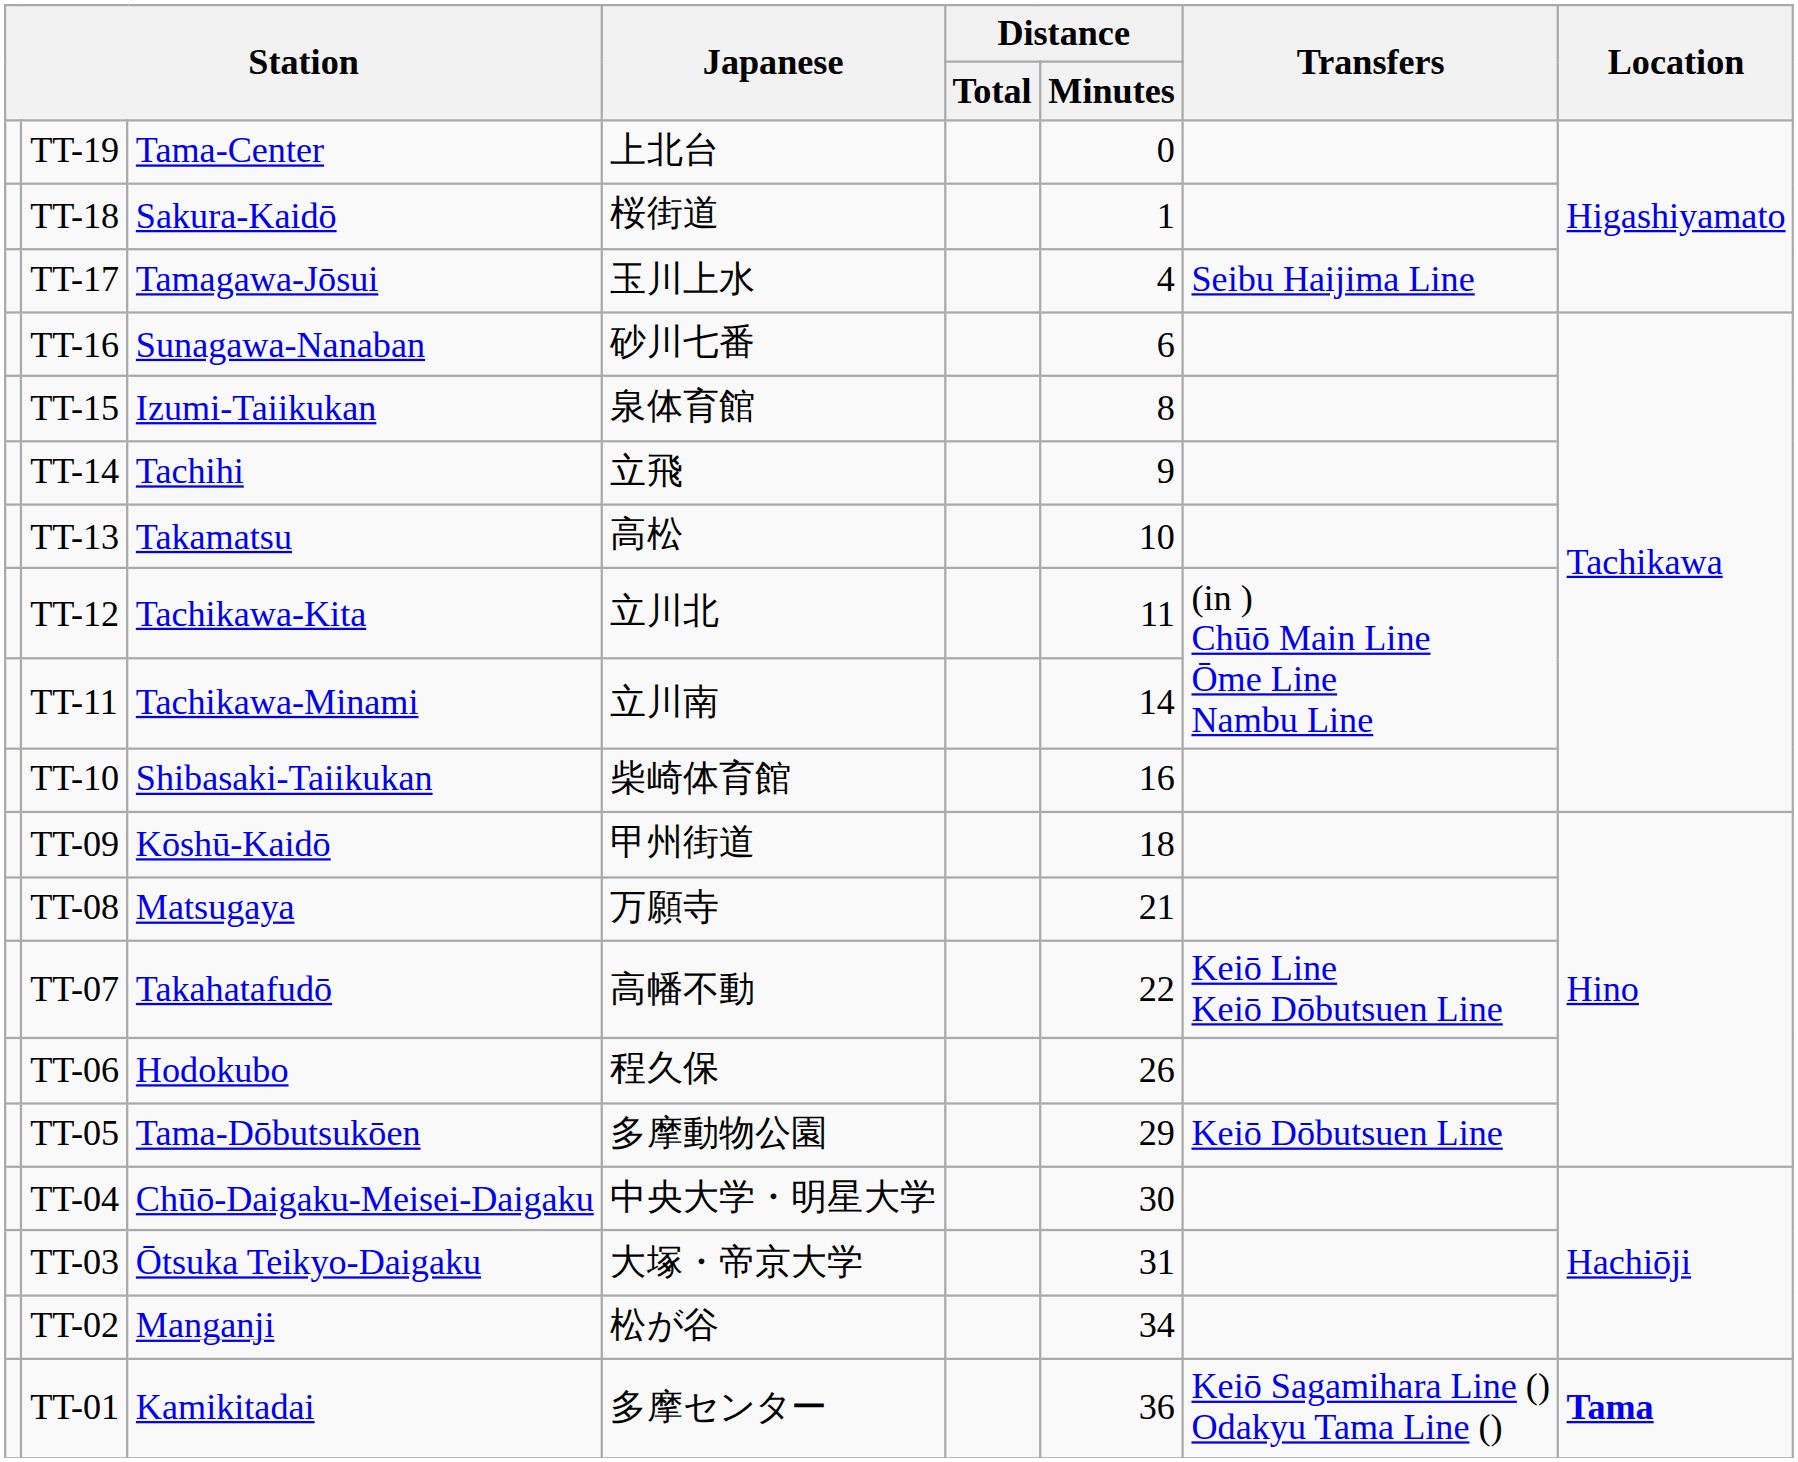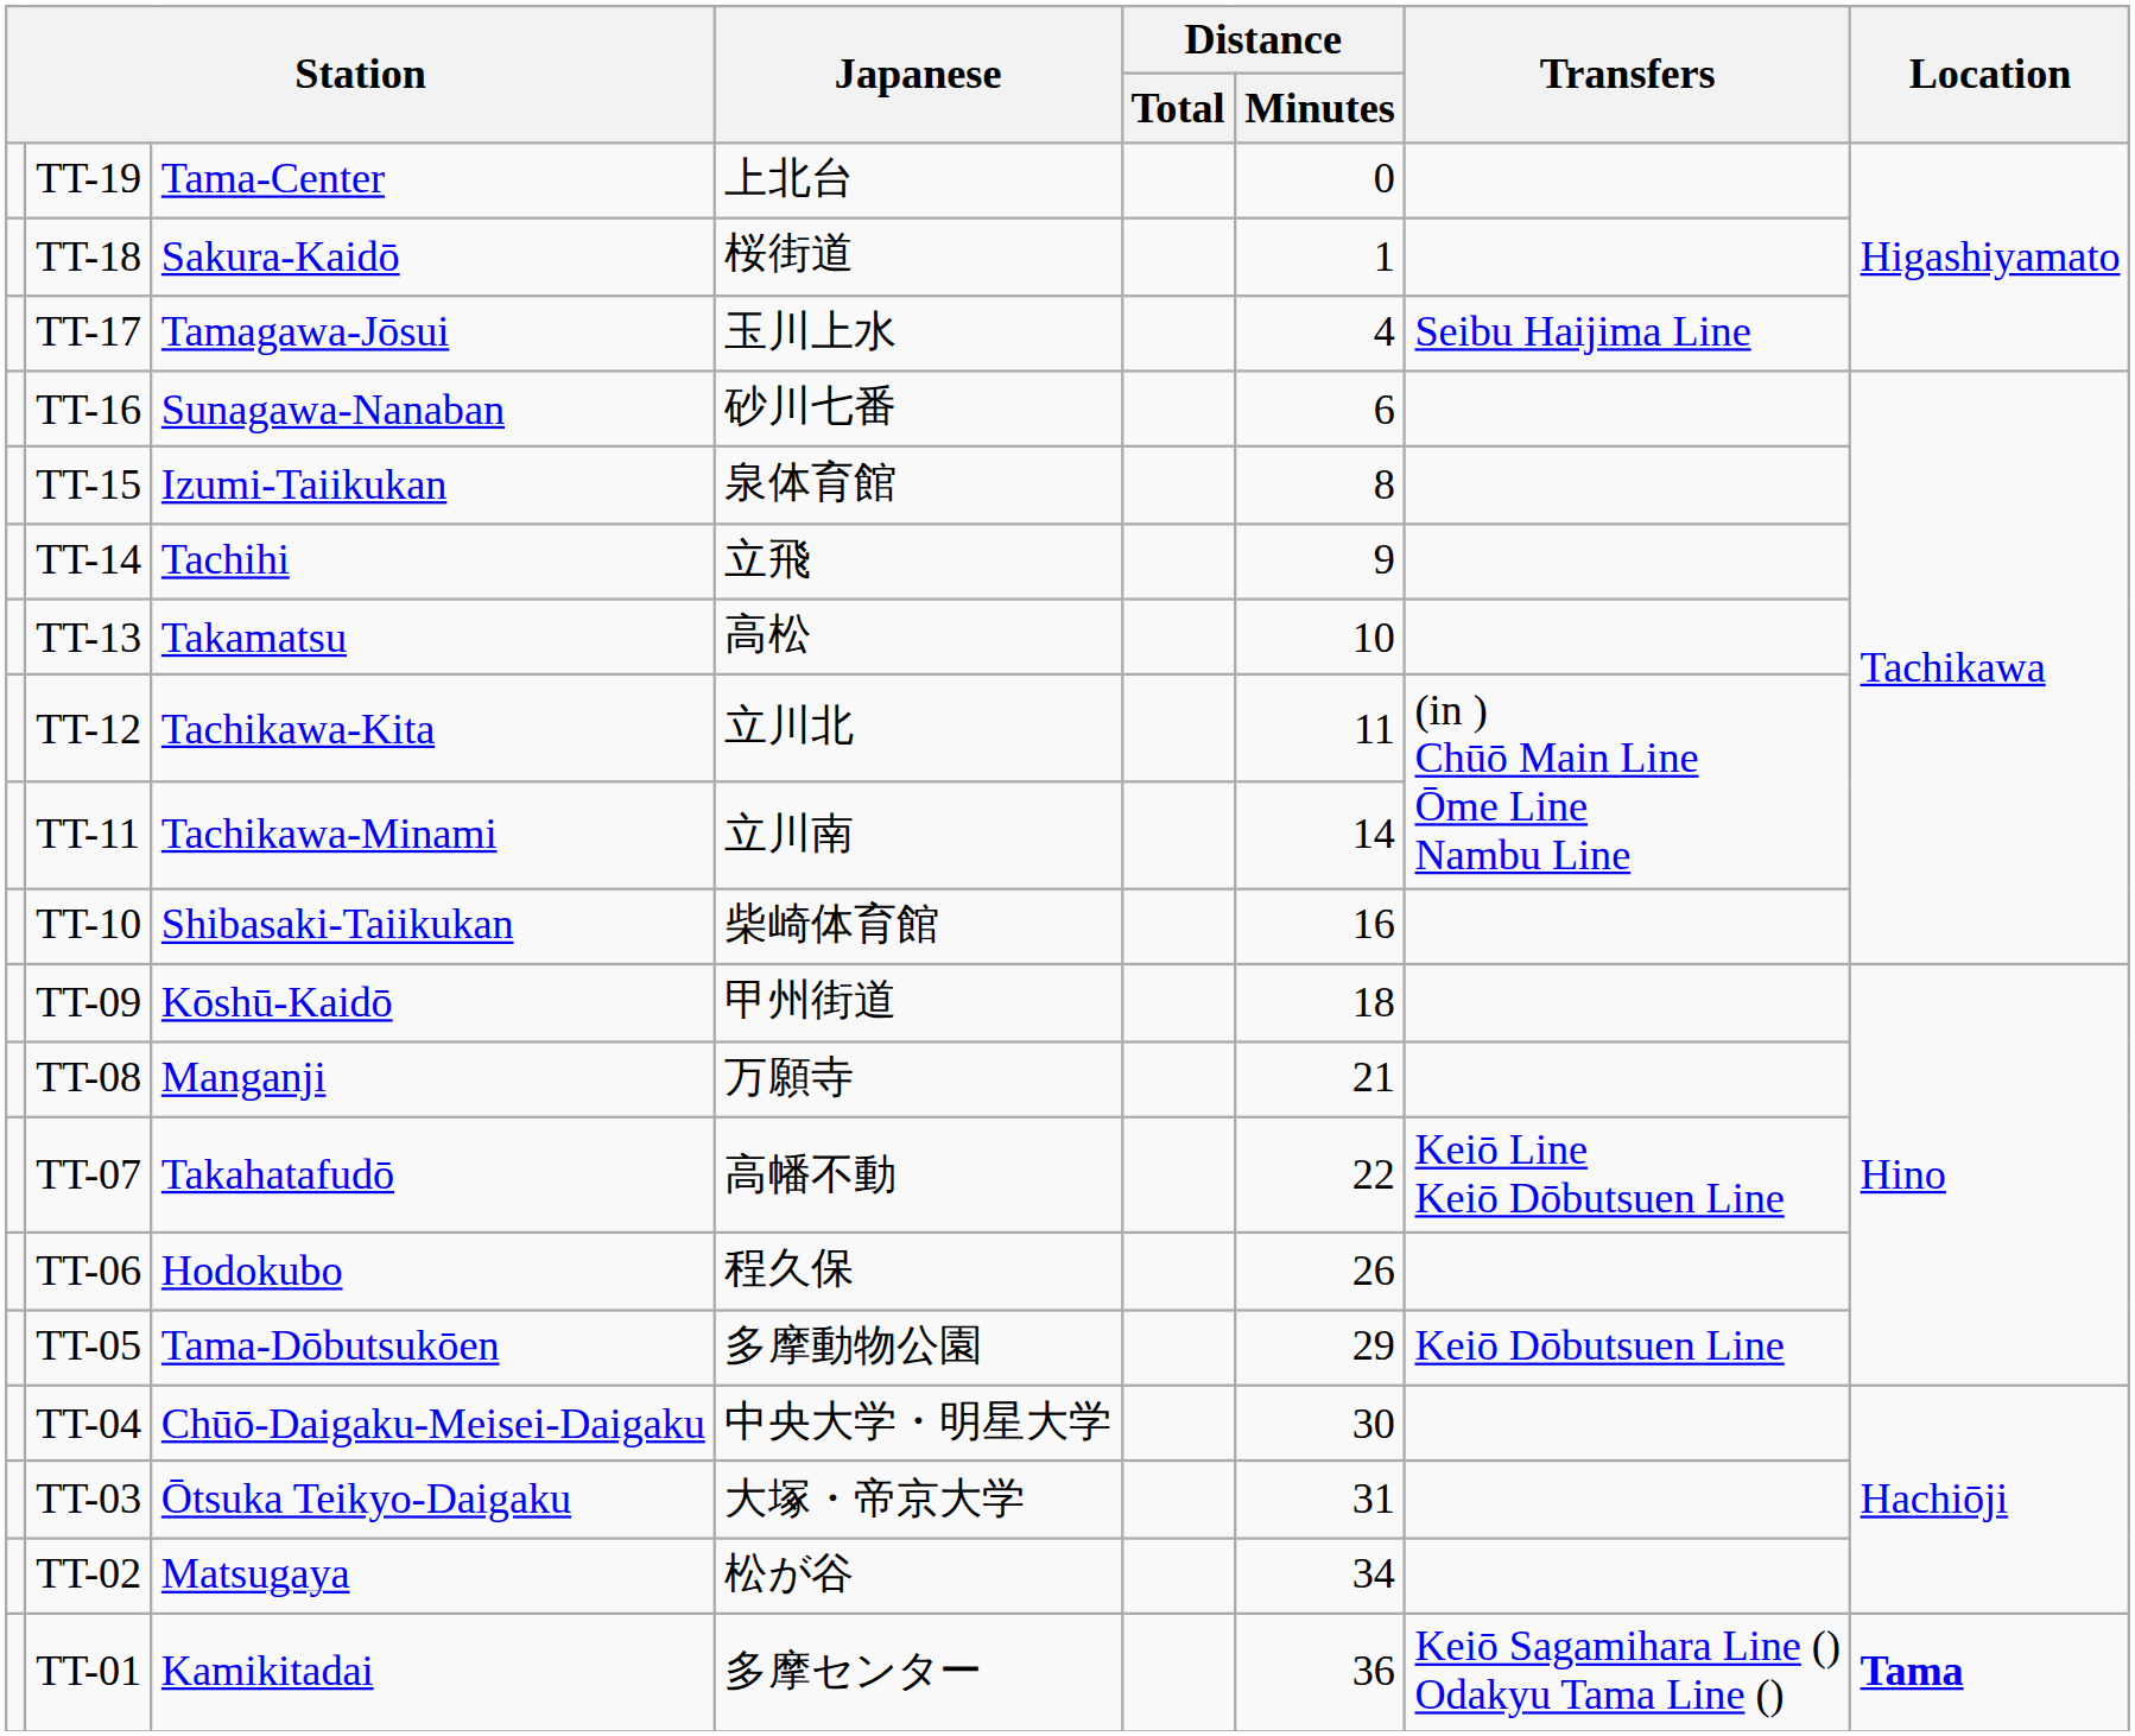 <table class=wikitable>
 <tr>
 <th colspan="3" rowspan="2">Station</th>
 <th rowspan="2">Japanese</th>
 <th colspan="2">Distance</th>
 <th rowspan="2">Transfers</th>
 <th rowspan="2">Location</th>
 </tr>
 <tr>
 <th>Total</th>
 <th>Minutes</th>
 </tr>
 <tr>
 <td align="center"></td>
 <td>TT-19</td>
 <td><a href='#'>Tama-Center</a></td>
 <td>上北台</td>
 <td align="right"></td>
 <td align="right">0</td>
 <td> </td>
 <td rowspan="3"><a href='#'>Higashiyamato</a></td>
 </tr>
 <tr>
 <td align="center"></td>
 <td>TT-18</td>
 <td><a href='#'>Sakura-Kaidō</a></td>
 <td>桜街道</td>
 <td align="right"></td>
 <td align="right">1</td>
 <td> </td>
 </tr>
 <tr>
 <td align="center"></td>
 <td>TT-17</td>
 <td><a href='#'>Tamagawa-Jōsui</a></td>
 <td>玉川上水</td>
 <td align="right"></td>
 <td align="right">4</td>
 <td> <a href='#'>Seibu Haijima Line</a></td>
 </tr>
 <tr>
 <td align="center"></td>
 <td>TT-16</td>
 <td><a href='#'>Sunagawa-Nanaban</a></td>
 <td>砂川七番</td>
 <td align="right"></td>
 <td align="right">6</td>
 <td> </td>
 <td rowspan="7"><a href='#'>Tachikawa</a></td>
 </tr>
 <tr>
 <td align="center"></td>
 <td>TT-15</td>
 <td><a href='#'>Izumi-Taiikukan</a></td>
 <td>泉体育館</td>
 <td align="right"></td>
 <td align="right">8</td>
 <td> </td>
 </tr>
 <tr>
 <td align="center"></td>
 <td>TT-14</td>
 <td><a href='#'>Tachihi</a></td>
 <td>立飛</td>
 <td align="right"></td>
 <td align="right">9</td>
 <td> </td>
 </tr>
 <tr>
 <td align="center"></td>
 <td>TT-13</td>
 <td><a href='#'>Takamatsu</a></td>
 <td>高松</td>
 <td align="right"></td>
 <td align="right">10</td>
 <td> </td>
 </tr>
 <tr>
 <td align="center"></td>
 <td>TT-12</td>
 <td><a href='#'>Tachikawa-Kita</a></td>
 <td>立川北</td>
 <td align="right"></td>
 <td align="right">11</td>
 <td rowspan="2">(in )<br> <a href='#'>Chūō Main Line</a><br> <a href='#'>Ōme Line</a><br> <a href='#'>Nambu Line</a></td>
 </tr>
 <tr>
 <td align="center"></td>
 <td>TT-11</td>
 <td><a href='#'>Tachikawa-Minami</a></td>
 <td>立川南</td>
 <td align="right"></td>
 <td align="right">14</td>
 </tr>
 <tr>
 <td align="center"></td>
 <td>TT-10</td>
 <td><a href='#'>Shibasaki-Taiikukan</a></td>
 <td>柴崎体育館</td>
 <td align="right"></td>
 <td align="right">16</td>
 <td> </td>
 </tr>
 <tr>
 <td align="center"></td>
 <td>TT-09</td>
 <td><a href='#'>Kōshū-Kaidō</a></td>
 <td>甲州街道</td>
 <td align="right"></td>
 <td align="right">18</td>
 <td> </td>
 <td rowspan="5"><a href='#'>Hino</a></td>
 </tr>
 <tr>
 <td align="center"></td>
 <td>TT-08</td>
-<td><a href='#'>Matsugaya</a></td>
+<td><a href='#'>Manganji</a></td>
 <td>万願寺</td>
 <td align="right"></td>
 <td align="right">21</td>
 <td> </td>
 </tr>
 <tr>
 <td align="center"></td>
 <td>TT-07</td>
 <td><a href='#'>Takahatafudō</a></td>
 <td>高幡不動</td>
 <td align="right"></td>
 <td align="right">22</td>
 <td> <a href='#'>Keiō Line</a><br> <a href='#'>Keiō Dōbutsuen Line</a></td>
 </tr>
 <tr>
 <td align="center"></td>
 <td>TT-06</td>
 <td><a href='#'>Hodokubo</a></td>
 <td>程久保</td>
 <td align="right"></td>
 <td align="right">26</td>
 <td> </td>
 </tr>
 <tr>
 <td align="center"></td>
 <td>TT-05</td>
 <td><a href='#'>Tama-Dōbutsukōen</a></td>
 <td>多摩動物公園</td>
 <td align="right"></td>
 <td align="right">29</td>
 <td> <a href='#'>Keiō Dōbutsuen Line</a></td>
 </tr>
 <tr>
 <td align="center"></td>
 <td>TT-04</td>
 <td><a href='#'>Chūō-Daigaku-Meisei-Daigaku</a></td>
 <td>中央大学・明星大学</td>
 <td align="right"></td>
 <td align="right">30</td>
 <td> </td>
 <td rowspan="3"><a href='#'>Hachiōji</a></td>
 </tr>
 <tr>
 <td align="center"></td>
 <td>TT-03</td>
 <td><a href='#'>Ōtsuka Teikyo-Daigaku</a></td>
 <td>大塚・帝京大学</td>
 <td align="right"></td>
 <td align="right">31</td>
 <td> </td>
 </tr>
 <tr>
 <td align="center"></td>
 <td>TT-02</td>
-<td><a href='#'>Manganji</a></td>
+<td><a href='#'>Matsugaya</a></td>
 <td>松が谷</td>
 <td align="right"></td>
 <td align="right">34</td>
 <td> </td>
 </tr>
 <tr>
 <td align="center"></td>
 <td>TT-01</td>
 <td><a href='#'>Kamikitadai</a></td>
 <td>多摩センター</td>
 <td align="right"></td>
 <td align="right">36</td>
 <td> <a href='#'>Keiō Sagamihara Line</a> ()<br> <a href='#'>Odakyu Tama Line</a> ()</td>
 <td><strong><a href='#'>Tama</a></strong></td>
 </tr>
 </table>
